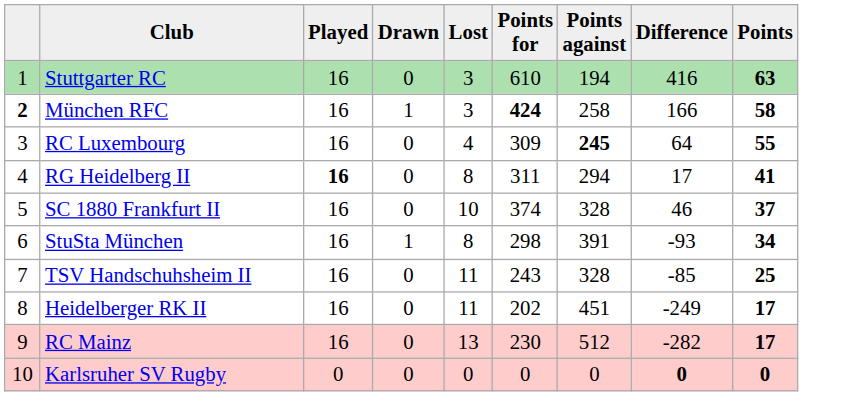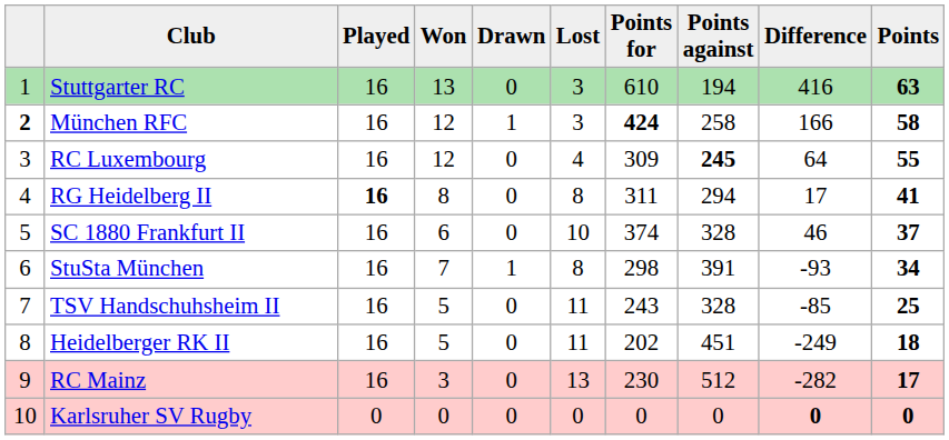 <table class="wikitable" style="text-align: center;">
 <tr>
 <th style="background:#efefef; width:20px;"></th>
 <th style="background:#efefef; width:195px;">Club</th>
 <th style="background:#efefef; width:20px;">Played</th>
+<th style="background:#efefef; width:20px;">Won</th>
 <th style="background:#efefef; width:20px;">Drawn</th>
 <th style="background:#efefef; width:20px;">Lost</th>
 <th style="background:#efefef; width:20px;">Points for</th>
 <th style="background:#efefef; width:20px;">Points against</th>
 <th style="background:#efefef; width:20px;">Difference</th>
 <th style="background:#efefef; width:20px;">Points</th>
 </tr>
 <tr style="background:#ace1af; text-align:center;">
 <td>1</td>
 <td align=left><a href='#'>Stuttgarter RC</a></td>
 <td>16</td>
+<td>13</td>
 <td>0</td>
 <td>3</td>
 <td>610</td>
 <td>194</td>
 <td>416</td>
 <td><strong>63</strong></td>
 </tr>
 <tr style="background:#fff; text-align:center;">
 <td><strong>2</strong></td>
 <td align=left><a href='#'>München RFC</a></td>
 <td>16</td>
+<td>12</td>
 <td>1</td>
 <td>3</td>
 <td><strong>424</strong></td>
 <td>258</td>
 <td>166</td>
 <td><strong>58</strong></td>
 </tr>
 <tr style="background:#fff; text-align:center;">
 <td>3</td>
 <td align=left><a href='#'>RC Luxembourg</a></td>
 <td>16</td>
+<td>12</td>
 <td>0</td>
 <td>4</td>
 <td>309</td>
 <td><strong>245</strong></td>
 <td>64</td>
 <td><strong>55</strong></td>
 </tr>
 <tr style="background:#fff; text-align:center;">
 <td>4</td>
 <td align=left><a href='#'>RG Heidelberg II</a></td>
 <td><strong>16</strong></td>
+<td>8</td>
 <td>0</td>
 <td>8</td>
 <td>311</td>
 <td>294</td>
 <td>17</td>
 <td><strong>41</strong></td>
 </tr>
 <tr style="background:#fff; text-align:center;">
 <td>5</td>
 <td align=left><a href='#'>SC 1880 Frankfurt II</a></td>
 <td>16</td>
+<td>6</td>
 <td>0</td>
 <td>10</td>
 <td>374</td>
 <td>328</td>
 <td>46</td>
 <td><strong>37</strong></td>
 </tr>
 <tr style="background:#fff; text-align:center;">
 <td>6</td>
 <td align=left><a href='#'>StuSta München</a></td>
 <td>16</td>
+<td>7</td>
 <td>1</td>
 <td>8</td>
 <td>298</td>
 <td>391</td>
 <td>-93</td>
 <td><strong>34</strong></td>
 </tr>
 <tr style="background:#fff; text-align:center;">
 <td>7</td>
 <td align=left><a href='#'>TSV Handschuhsheim II</a></td>
 <td>16</td>
+<td>5</td>
 <td>0</td>
 <td>11</td>
 <td>243</td>
 <td>328</td>
 <td>-85</td>
 <td><strong>25</strong></td>
 </tr>
 <tr style="background:#fff; text-align:center;">
 <td>8</td>
 <td align=left><a href='#'>Heidelberger RK II</a></td>
 <td>16</td>
+<td>5</td>
 <td>0</td>
 <td>11</td>
 <td>202</td>
 <td>451</td>
 <td>-249</td>
-<td><strong>17</strong></td>
+<td><strong>18</strong></td>
 </tr>
 <tr style="background:#fcc; text-align:center;">
 <td>9</td>
 <td align=left><a href='#'>RC Mainz</a></td>
 <td>16</td>
+<td>3</td>
 <td>0</td>
 <td>13</td>
 <td>230</td>
 <td>512</td>
 <td>-282</td>
 <td><strong>17</strong></td>
 </tr>
 <tr style="background:#fcc; text-align:center;">
 <td>10</td>
 <td align=left><a href='#'>Karlsruher SV Rugby</a></td>
 <td>0</td>
 <td>0</td>
 <td>0</td>
 <td>0</td>
 <td>0</td>
+<td>0</td>
 <td><strong>0</strong></td>
 <td><strong>0</strong></td>
 </tr>
 </table>
